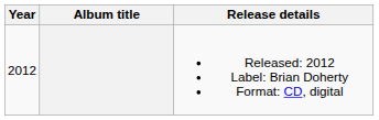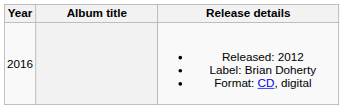 <table class="wikitable plainrowheaders" style="text-align:center;">
 <tr>
 <th>Year</th>
 <th scope="col" style="width:10em;">Album title</th>
 <th scope="col" style="width:15em;">Release details</th>
 </tr>
 <tr>
-<td>2012</td>
+<td>2016</td>
 <th></th>
 <td><br><ul><li>Released: 2012</li><li>Label: Brian Doherty</li><li>Format: <a href='#'>CD</a>, digital</li></ul></td>
 </tr>
 </table>
